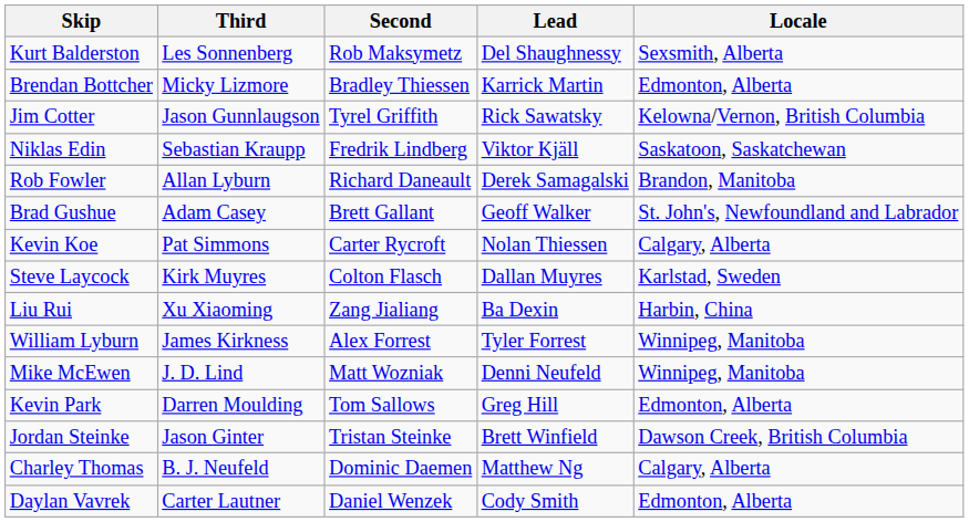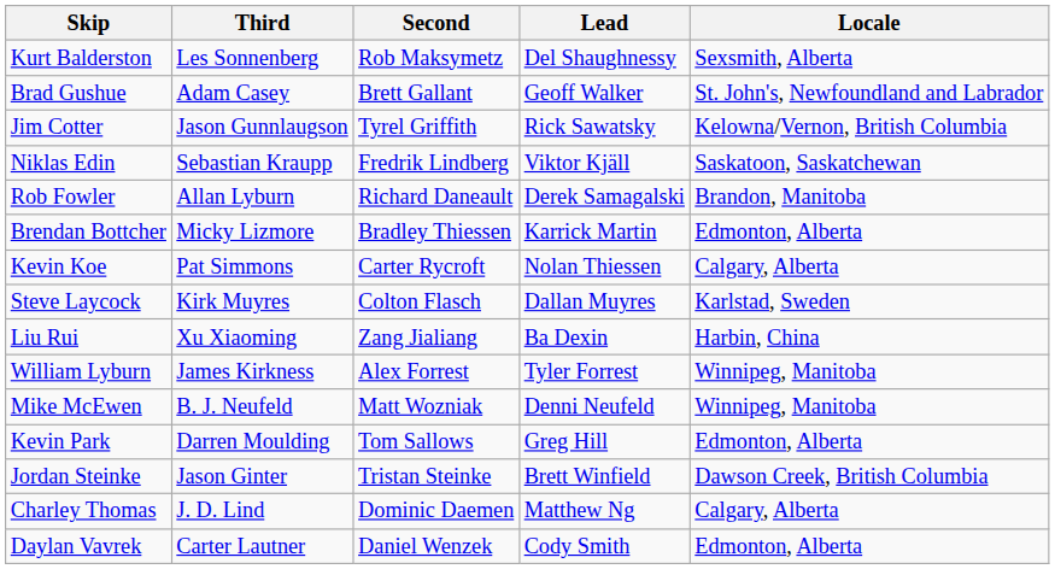 <table class=wikitable>
 <tr>
 <th>Skip</th>
 <th>Third</th>
 <th>Second</th>
 <th>Lead</th>
 <th>Locale</th>
 </tr>
 <tr>
 <td><a href='#'>Kurt Balderston</a></td>
 <td><a href='#'>Les Sonnenberg</a></td>
 <td><a href='#'>Rob Maksymetz</a></td>
 <td><a href='#'>Del Shaughnessy</a></td>
 <td> <a href='#'>Sexsmith</a>, <a href='#'>Alberta</a></td>
 </tr>
 <tr>
-<td><a href='#'>Brendan Bottcher</a></td>
-<td><a href='#'>Micky Lizmore</a></td>
-<td><a href='#'>Bradley Thiessen</a></td>
-<td><a href='#'>Karrick Martin</a></td>
-<td> <a href='#'>Edmonton</a>, <a href='#'>Alberta</a></td>
+<td><a href='#'>Brad Gushue</a></td>
+<td><a href='#'>Adam Casey</a></td>
+<td><a href='#'>Brett Gallant</a></td>
+<td><a href='#'>Geoff Walker</a></td>
+<td> <a href='#'>St. John's</a>, <a href='#'>Newfoundland and Labrador</a></td>
 </tr>
 <tr>
 <td><a href='#'>Jim Cotter</a></td>
 <td><a href='#'>Jason Gunnlaugson</a></td>
 <td><a href='#'>Tyrel Griffith</a></td>
 <td><a href='#'>Rick Sawatsky</a></td>
 <td> <a href='#'>Kelowna</a>/<a href='#'>Vernon</a>, <a href='#'>British Columbia</a></td>
 </tr>
 <tr>
 <td><a href='#'>Niklas Edin</a></td>
 <td><a href='#'>Sebastian Kraupp</a></td>
 <td><a href='#'>Fredrik Lindberg</a></td>
 <td><a href='#'>Viktor Kjäll</a></td>
 <td> <a href='#'>Saskatoon</a>, <a href='#'>Saskatchewan</a></td>
 </tr>
 <tr>
 <td><a href='#'>Rob Fowler</a></td>
 <td><a href='#'>Allan Lyburn</a></td>
 <td><a href='#'>Richard Daneault</a></td>
 <td><a href='#'>Derek Samagalski</a></td>
 <td> <a href='#'>Brandon</a>, <a href='#'>Manitoba</a></td>
 </tr>
 <tr>
-<td><a href='#'>Brad Gushue</a></td>
-<td><a href='#'>Adam Casey</a></td>
-<td><a href='#'>Brett Gallant</a></td>
-<td><a href='#'>Geoff Walker</a></td>
-<td> <a href='#'>St. John's</a>, <a href='#'>Newfoundland and Labrador</a></td>
+<td><a href='#'>Brendan Bottcher</a></td>
+<td><a href='#'>Micky Lizmore</a></td>
+<td><a href='#'>Bradley Thiessen</a></td>
+<td><a href='#'>Karrick Martin</a></td>
+<td> <a href='#'>Edmonton</a>, <a href='#'>Alberta</a></td>
 </tr>
 <tr>
 <td><a href='#'>Kevin Koe</a></td>
 <td><a href='#'>Pat Simmons</a></td>
 <td><a href='#'>Carter Rycroft</a></td>
 <td><a href='#'>Nolan Thiessen</a></td>
 <td> <a href='#'>Calgary</a>, <a href='#'>Alberta</a></td>
 </tr>
 <tr>
 <td><a href='#'>Steve Laycock</a></td>
 <td><a href='#'>Kirk Muyres</a></td>
 <td><a href='#'>Colton Flasch</a></td>
 <td><a href='#'>Dallan Muyres</a></td>
 <td> <a href='#'>Karlstad</a>, <a href='#'>Sweden</a></td>
 </tr>
 <tr>
 <td><a href='#'>Liu Rui</a></td>
 <td><a href='#'>Xu Xiaoming</a></td>
 <td><a href='#'>Zang Jialiang</a></td>
 <td><a href='#'>Ba Dexin</a></td>
 <td> <a href='#'>Harbin</a>, <a href='#'>China</a></td>
 </tr>
 <tr>
 <td><a href='#'>William Lyburn</a></td>
 <td><a href='#'>James Kirkness</a></td>
 <td><a href='#'>Alex Forrest</a></td>
 <td><a href='#'>Tyler Forrest</a></td>
 <td> <a href='#'>Winnipeg</a>, <a href='#'>Manitoba</a></td>
 </tr>
 <tr>
 <td><a href='#'>Mike McEwen</a></td>
-<td><a href='#'>J. D. Lind</a></td>
+<td><a href='#'>B. J. Neufeld</a></td>
 <td><a href='#'>Matt Wozniak</a></td>
 <td><a href='#'>Denni Neufeld</a></td>
 <td> <a href='#'>Winnipeg</a>, <a href='#'>Manitoba</a></td>
 </tr>
 <tr>
 <td><a href='#'>Kevin Park</a></td>
 <td><a href='#'>Darren Moulding</a></td>
 <td><a href='#'>Tom Sallows</a></td>
 <td><a href='#'>Greg Hill</a></td>
 <td> <a href='#'>Edmonton</a>, <a href='#'>Alberta</a></td>
 </tr>
 <tr>
 <td><a href='#'>Jordan Steinke</a></td>
 <td><a href='#'>Jason Ginter</a></td>
 <td><a href='#'>Tristan Steinke</a></td>
 <td><a href='#'>Brett Winfield</a></td>
 <td> <a href='#'>Dawson Creek</a>, <a href='#'>British Columbia</a></td>
 </tr>
 <tr>
 <td><a href='#'>Charley Thomas</a></td>
-<td><a href='#'>B. J. Neufeld</a></td>
+<td><a href='#'>J. D. Lind</a></td>
 <td><a href='#'>Dominic Daemen</a></td>
 <td><a href='#'>Matthew Ng</a></td>
 <td> <a href='#'>Calgary</a>, <a href='#'>Alberta</a></td>
 </tr>
 <tr>
 <td><a href='#'>Daylan Vavrek</a></td>
 <td><a href='#'>Carter Lautner</a></td>
 <td><a href='#'>Daniel Wenzek</a></td>
 <td><a href='#'>Cody Smith</a></td>
 <td> <a href='#'>Edmonton</a>, <a href='#'>Alberta</a></td>
 </tr>
 </table>
